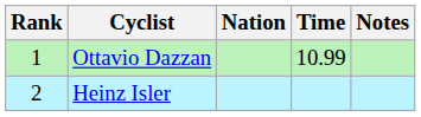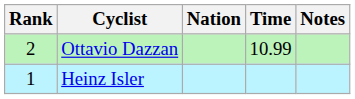 <table class="wikitable sortable" style="text-align:center;">
 <tr>
 <th>Rank</th>
 <th>Cyclist</th>
 <th>Nation</th>
 <th>Time</th>
 <th>Notes</th>
 </tr>
 <tr bgcolor=bbf3bb>
-<td>1</td>
+<td>2</td>
 <td align=left><a href='#'>Ottavio Dazzan</a></td>
 <td align=left></td>
 <td>10.99</td>
 <td></td>
 </tr>
 <tr bgcolor=bbf3ff>
-<td>2</td>
+<td>1</td>
 <td align=left><a href='#'>Heinz Isler</a></td>
 <td align=left></td>
 <td></td>
 <td></td>
 </tr>
 </table>
